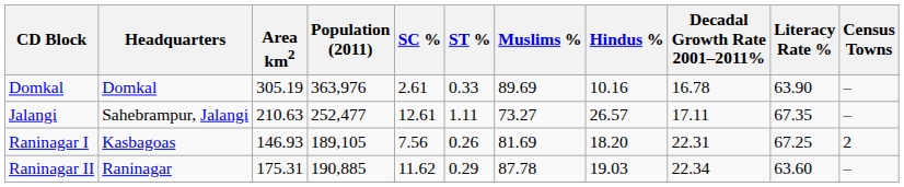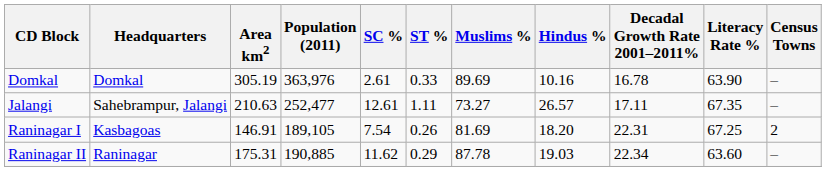 <table class="wikitable sortable">
 <tr>
 <th>CD Block</th>
 <th>Headquarters</th>
 <th><br>Area<br>km<sup>2</sup></th>
 <th>Population<br>(2011)</th>
 <th><a href='#'>SC</a> %</th>
 <th><a href='#'>ST</a> %</th>
 <th><a href='#'>Muslims</a> %</th>
 <th><a href='#'>Hindus</a> %</th>
 <th>Decadal<br> Growth Rate <br>2001–2011%</th>
 <th>Literacy<br> Rate %</th>
 <th>Census<br>Towns</th>
 </tr>
 <tr>
 <td><a href='#'>Domkal</a></td>
 <td><a href='#'>Domkal</a></td>
 <td>305.19</td>
 <td>363,976</td>
 <td>2.61</td>
 <td>0.33</td>
 <td>89.69</td>
 <td>10.16</td>
 <td>16.78</td>
 <td>63.90</td>
 <td>–</td>
 </tr>
 <tr>
 <td><a href='#'>Jalangi</a></td>
 <td>Sahebrampur, <a href='#'>Jalangi</a></td>
 <td>210.63</td>
 <td>252,477</td>
 <td>12.61</td>
 <td>1.11</td>
 <td>73.27</td>
 <td>26.57</td>
 <td>17.11</td>
 <td>67.35</td>
 <td>–</td>
 </tr>
 <tr>
 <td><a href='#'>Raninagar I</a></td>
 <td><a href='#'>Kasbagoas</a></td>
-<td>146.93</td>
+<td>146.91</td>
 <td>189,105</td>
-<td>7.56</td>
+<td>7.54</td>
 <td>0.26</td>
 <td>81.69</td>
 <td>18.20</td>
 <td>22.31</td>
 <td>67.25</td>
 <td>2</td>
 </tr>
 <tr>
 <td><a href='#'>Raninagar II</a></td>
 <td><a href='#'>Raninagar</a></td>
 <td>175.31</td>
 <td>190,885</td>
 <td>11.62</td>
 <td>0.29</td>
 <td>87.78</td>
 <td>19.03</td>
 <td>22.34</td>
 <td>63.60</td>
 <td>–</td>
 </tr>
 <tr>
 </tr>
 </table>
